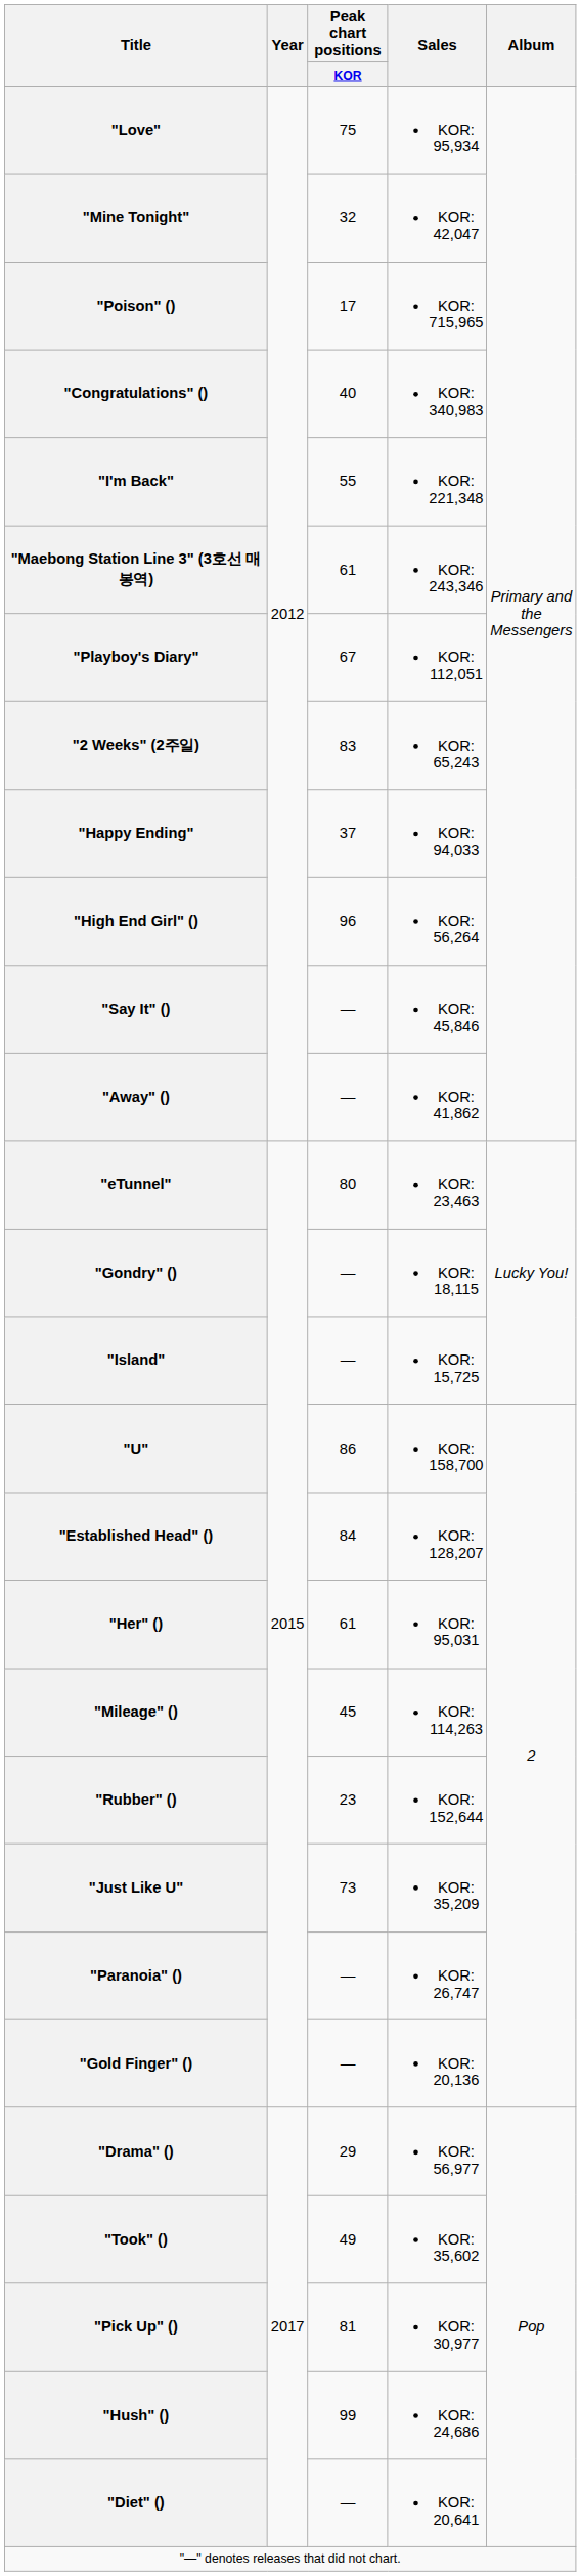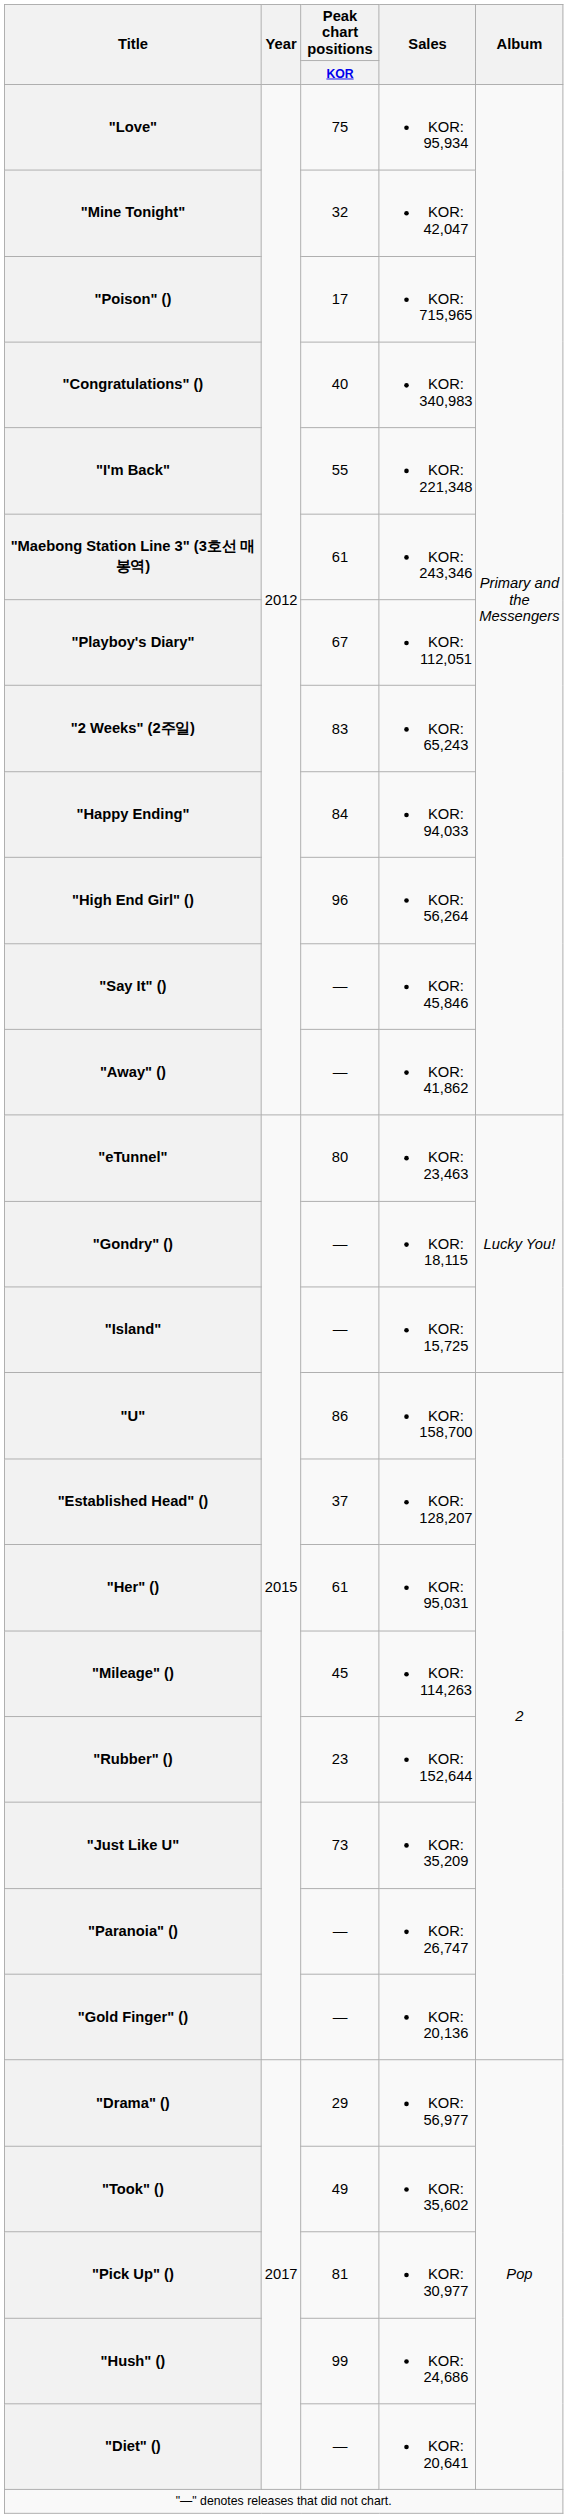 <table class="wikitable plainrowheaders" style="text-align:center;">
 <tr>
 <th scope="col" rowspan="2" style="width:20em;">Title</th>
 <th scope="col" rowspan="2">Year</th>
 <th scope="col" colspan="1" style="width:5em;">Peak chart positions</th>
 <th scope="col" rowspan="2">Sales</th>
 <th scope="col" rowspan="2">Album</th>
 </tr>
 <tr>
 <th><small><a href='#'>KOR</a></small><br></th>
 </tr>
 <tr>
 <th scope="row">"Love"<br></th>
 <td rowspan="12">2012</td>
 <td>75</td>
 <td><br><ul><li>KOR: 95,934</li></ul></td>
 <td rowspan="12"><em>Primary and the Messengers</em></td>
 </tr>
 <tr>
 <th scope="row">"Mine Tonight"<br></th>
 <td>32</td>
 <td><br><ul><li>KOR: 42,047</li></ul></td>
 </tr>
 <tr>
 <th scope="row">"Poison" ()<br></th>
 <td>17</td>
 <td><br><ul><li>KOR: 715,965</li></ul></td>
 </tr>
 <tr>
 <th scope="row">"Congratulations" ()<br></th>
 <td>40</td>
 <td><br><ul><li>KOR: 340,983</li></ul></td>
 </tr>
 <tr>
 <th scope="row">"I'm Back"<br></th>
 <td>55</td>
 <td><br><ul><li>KOR: 221,348</li></ul></td>
 </tr>
 <tr>
 <th scope="row">"Maebong Station Line 3" (3호선 매봉역)<br></th>
 <td>61</td>
 <td><br><ul><li>KOR: 243,346</li></ul></td>
 </tr>
 <tr>
 <th scope="row">"Playboy's Diary"<br></th>
 <td>67</td>
 <td><br><ul><li>KOR: 112,051</li></ul></td>
 </tr>
 <tr>
 <th scope="row">"2 Weeks" (2주일)<br></th>
 <td>83</td>
 <td><br><ul><li>KOR: 65,243</li></ul></td>
 </tr>
 <tr>
 <th scope="row">"Happy Ending"<br></th>
-<td>37</td>
+<td>84</td>
 <td><br><ul><li>KOR: 94,033</li></ul></td>
 </tr>
 <tr>
 <th scope="row">"High End Girl" ()<br></th>
 <td>96</td>
 <td><br><ul><li>KOR: 56,264</li></ul></td>
 </tr>
 <tr>
 <th scope="row">"Say It" ()<br></th>
 <td>—</td>
 <td><br><ul><li>KOR: 45,846</li></ul></td>
 </tr>
 <tr>
 <th scope="row">"Away" ()<br></th>
 <td>—</td>
 <td><br><ul><li>KOR: 41,862</li></ul></td>
 </tr>
 <tr>
 <th scope="row">"eTunnel" <br></th>
 <td rowspan="11">2015</td>
 <td>80</td>
 <td><br><ul><li>KOR: 23,463</li></ul></td>
 <td rowspan="3"><em>Lucky You!</em></td>
 </tr>
 <tr>
 <th scope="row">"Gondry" () <br></th>
 <td>—</td>
 <td><br><ul><li>KOR: 18,115</li></ul></td>
 </tr>
 <tr>
 <th scope="row">"Island" <br></th>
 <td>—</td>
 <td><br><ul><li>KOR: 15,725</li></ul></td>
 </tr>
 <tr>
 <th scope="row">"U"<br></th>
 <td>86</td>
 <td><br><ul><li>KOR: 158,700</li></ul></td>
 <td rowspan="8"><em>2</em></td>
 </tr>
 <tr>
 <th scope="row">"Established Head" ()<br></th>
-<td>84</td>
+<td>37</td>
 <td><br><ul><li>KOR: 128,207</li></ul></td>
 </tr>
 <tr>
 <th scope="row">"Her" ()<br></th>
 <td>61</td>
 <td><br><ul><li>KOR: 95,031</li></ul></td>
 </tr>
 <tr>
 <th scope="row">"Mileage" ()<br></th>
 <td>45</td>
 <td><br><ul><li>KOR: 114,263</li></ul></td>
 </tr>
 <tr>
 <th scope="row">"Rubber" ()<br></th>
 <td>23</td>
 <td><br><ul><li>KOR: 152,644</li></ul></td>
 </tr>
 <tr>
 <th scope="row">"Just Like U"<br></th>
 <td>73</td>
 <td><br><ul><li>KOR: 35,209</li></ul></td>
 </tr>
 <tr>
 <th scope="row">"Paranoia" ()<br></th>
 <td>—</td>
 <td><br><ul><li>KOR: 26,747</li></ul></td>
 </tr>
 <tr>
 <th scope="row">"Gold Finger" ()<br></th>
 <td>—</td>
 <td><br><ul><li>KOR: 20,136</li></ul></td>
 </tr>
 <tr>
 <th scope="row">"Drama" ()<br></th>
 <td rowspan="5">2017</td>
 <td>29</td>
 <td><br><ul><li>KOR: 56,977</li></ul></td>
 <td rowspan="5"><em>Pop</em></td>
 </tr>
 <tr>
 <th scope="row">"Took" ()<br></th>
 <td>49</td>
 <td><br><ul><li>KOR: 35,602</li></ul></td>
 </tr>
 <tr>
 <th scope="row">"Pick Up" ()<br></th>
 <td>81</td>
 <td><br><ul><li>KOR: 30,977</li></ul></td>
 </tr>
 <tr>
 <th scope="row">"Hush" ()<br></th>
 <td>99</td>
 <td><br><ul><li>KOR: 24,686</li></ul></td>
 </tr>
 <tr>
 <th scope="row">"Diet" ()<br></th>
 <td>—</td>
 <td><br><ul><li>KOR: 20,641</li></ul></td>
 </tr>
 <tr>
 <td colspan="5" align="center"><small>"—" denotes releases that did not chart.</small></td>
 </tr>
 </table>
